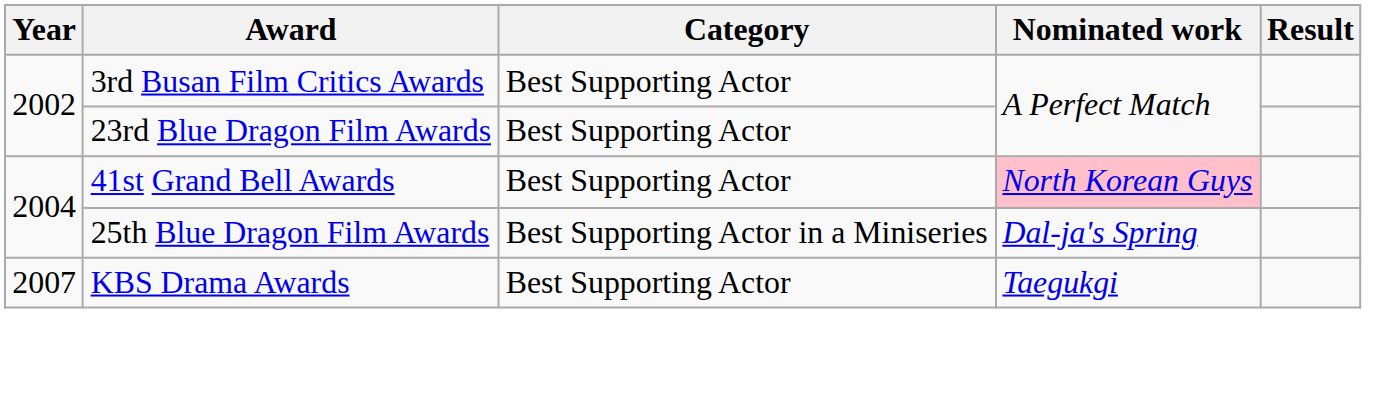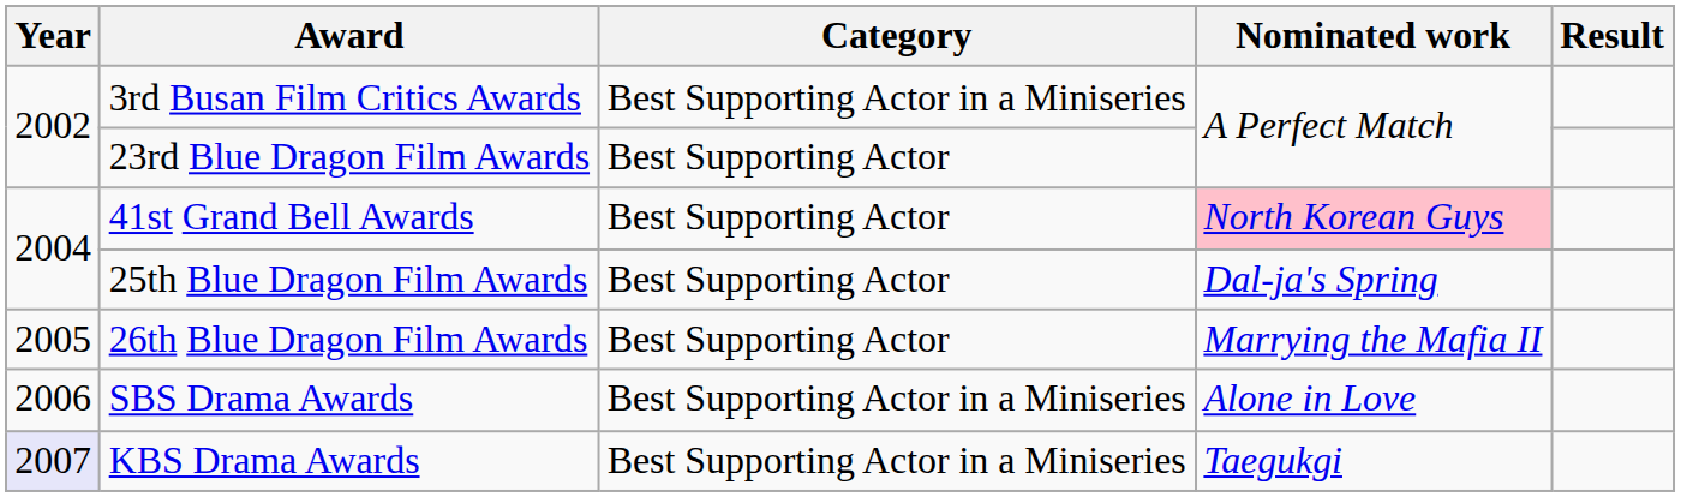 <table class="wikitable">
 <tr>
 <th>Year</th>
 <th>Award</th>
 <th>Category</th>
 <th>Nominated work</th>
 <th>Result</th>
 </tr>
 <tr>
 <td rowspan=2>2002</td>
 <td>3rd <a href='#'>Busan Film Critics Awards</a></td>
-<td>Best Supporting Actor</td>
+<td>Best Supporting Actor in a Miniseries</td>
 <td rowspan=2><em>A Perfect Match</em></td>
 <td></td>
 </tr>
 <tr>
 <td>23rd <a href='#'>Blue Dragon Film Awards</a></td>
 <td>Best Supporting Actor</td>
 <td></td>
 </tr>
 <tr>
 <td rowspan=2>2004</td>
 <td><a href='#'>41st</a> <a href='#'>Grand Bell Awards</a></td>
 <td>Best Supporting Actor</td>
 <td style="background: pink;"><em><a href='#'>North Korean Guys</a></em></td>
 <td></td>
 </tr>
 <tr>
 <td>25th <a href='#'>Blue Dragon Film Awards</a></td>
-<td>Best Supporting Actor in a Miniseries</td>
+<td>Best Supporting Actor</td>
 <td><em><a href='#'>Dal-ja's Spring</a></em></td>
 <td></td>
 </tr>
 <tr>
-<td>2007</td>
+<td>2005</td>
+<td><a href='#'>26th</a> <a href='#'>Blue Dragon Film Awards</a></td>
+<td>Best Supporting Actor</td>
+<td><em><a href='#'>Marrying the Mafia II</a></em></td>
+<td></td>
+</tr>
+<tr>
+<td>2006</td>
+<td><a href='#'>SBS Drama Awards</a></td>
+<td>Best Supporting Actor in a Miniseries</td>
+<td><em><a href='#'>Alone in Love</a></em></td>
+<td></td>
+</tr>
+<tr>
+<td style="background: lavender;">2007</td>
 <td><a href='#'>KBS Drama Awards</a></td>
-<td>Best Supporting Actor</td>
+<td>Best Supporting Actor in a Miniseries</td>
 <td><em><a href='#'>Taegukgi</a></em></td>
 <td></td>
 </tr>
 </table>
